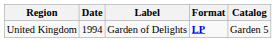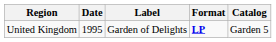 <table class="wikitable">
 <tr>
 <th>Region</th>
 <th>Date</th>
 <th>Label</th>
 <th>Format</th>
 <th>Catalog</th>
 </tr>
 <tr>
 <td>United Kingdom</td>
-<td>1994</td>
+<td>1995</td>
 <td>Garden of Delights</td>
 <td><strong><a href='#'>LP</a></strong></td>
 <td>Garden 5</td>
 </tr>
 </table>
